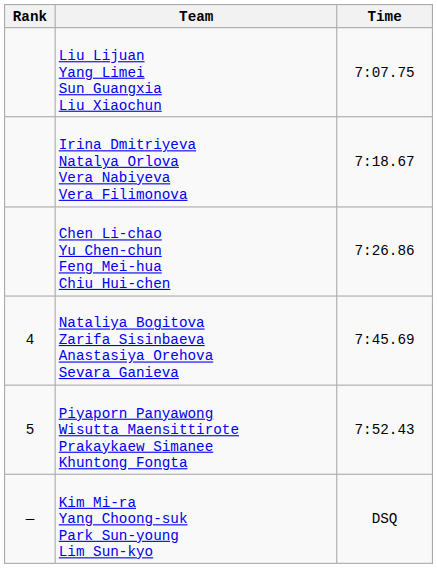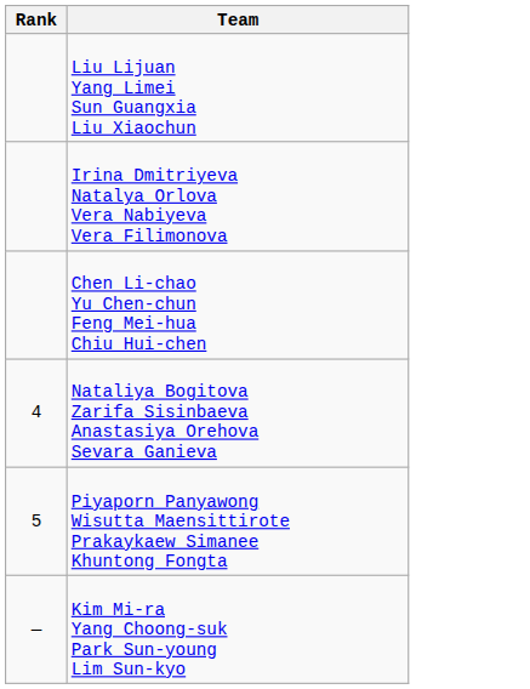 <table class=wikitable style="text-align:center">
 <tr>
 <th width=40>Rank</th>
 <th width=250>Team</th>
-<th width=80>Time</th>
 </tr>
 <tr>
 <td></td>
 <td align=left><br><a href='#'>Liu Lijuan</a><br><a href='#'>Yang Limei</a><br><a href='#'>Sun Guangxia</a><br><a href='#'>Liu Xiaochun</a></td>
-<td>7:07.75</td>
 </tr>
 <tr>
 <td></td>
 <td align=left><br><a href='#'>Irina Dmitriyeva</a><br><a href='#'>Natalya Orlova</a><br><a href='#'>Vera Nabiyeva</a><br><a href='#'>Vera Filimonova</a></td>
-<td>7:18.67</td>
 </tr>
 <tr>
 <td></td>
 <td align=left><br><a href='#'>Chen Li-chao</a><br><a href='#'>Yu Chen-chun</a><br><a href='#'>Feng Mei-hua</a><br><a href='#'>Chiu Hui-chen</a></td>
-<td>7:26.86</td>
 </tr>
 <tr>
 <td>4</td>
 <td align=left><br><a href='#'>Nataliya Bogitova</a><br><a href='#'>Zarifa Sisinbaeva</a><br><a href='#'>Anastasiya Orehova</a><br><a href='#'>Sevara Ganieva</a></td>
-<td>7:45.69</td>
 </tr>
 <tr>
 <td>5</td>
 <td align=left><br><a href='#'>Piyaporn Panyawong</a><br><a href='#'>Wisutta Maensittirote</a><br><a href='#'>Prakaykaew Simanee</a><br><a href='#'>Khuntong Fongta</a></td>
-<td>7:52.43</td>
 </tr>
 <tr>
 <td>—</td>
 <td align=left><br><a href='#'>Kim Mi-ra</a><br><a href='#'>Yang Choong-suk</a><br><a href='#'>Park Sun-young</a><br><a href='#'>Lim Sun-kyo</a></td>
-<td>DSQ</td>
 </tr>
 </table>
